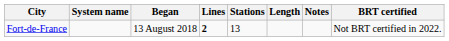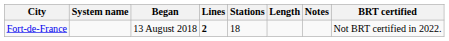 <table class="wikitable">
 <tr>
 <th>City</th>
 <th>System name</th>
 <th>Began</th>
 <th>Lines</th>
 <th>Stations</th>
 <th>Length</th>
 <th>Notes</th>
 <th>BRT certified</th>
 </tr>
 <tr>
 <td><a href='#'>Fort-de-France</a></td>
 <td></td>
 <td>13 August 2018</td>
 <td><strong>2</strong></td>
-<td>13</td>
+<td>18</td>
 <td></td>
 <td></td>
 <td>Not BRT certified in 2022.</td>
 </tr>
 </table>
